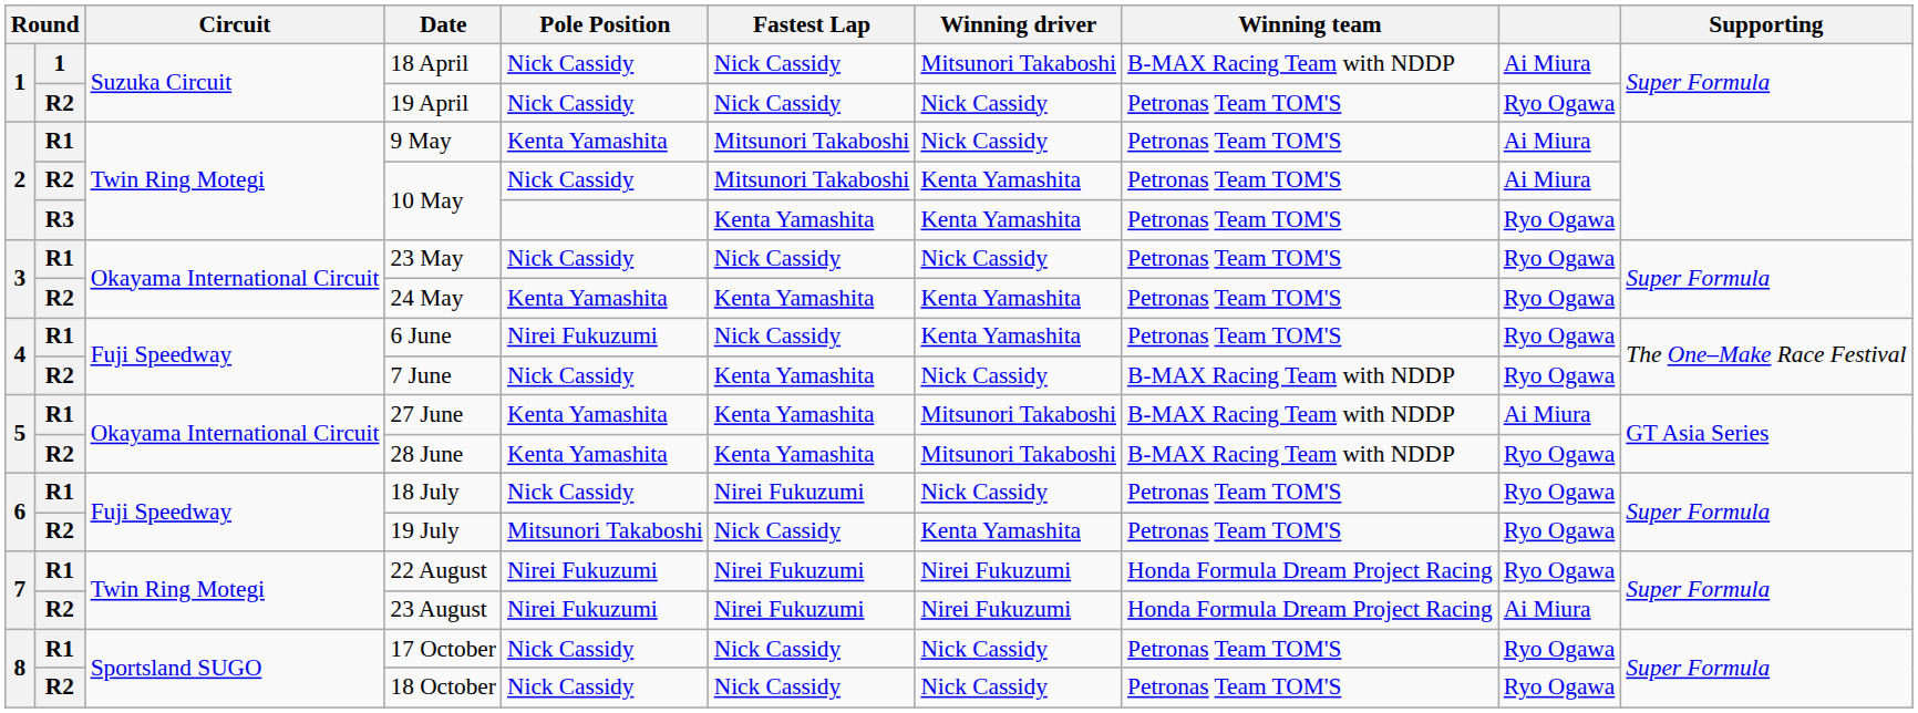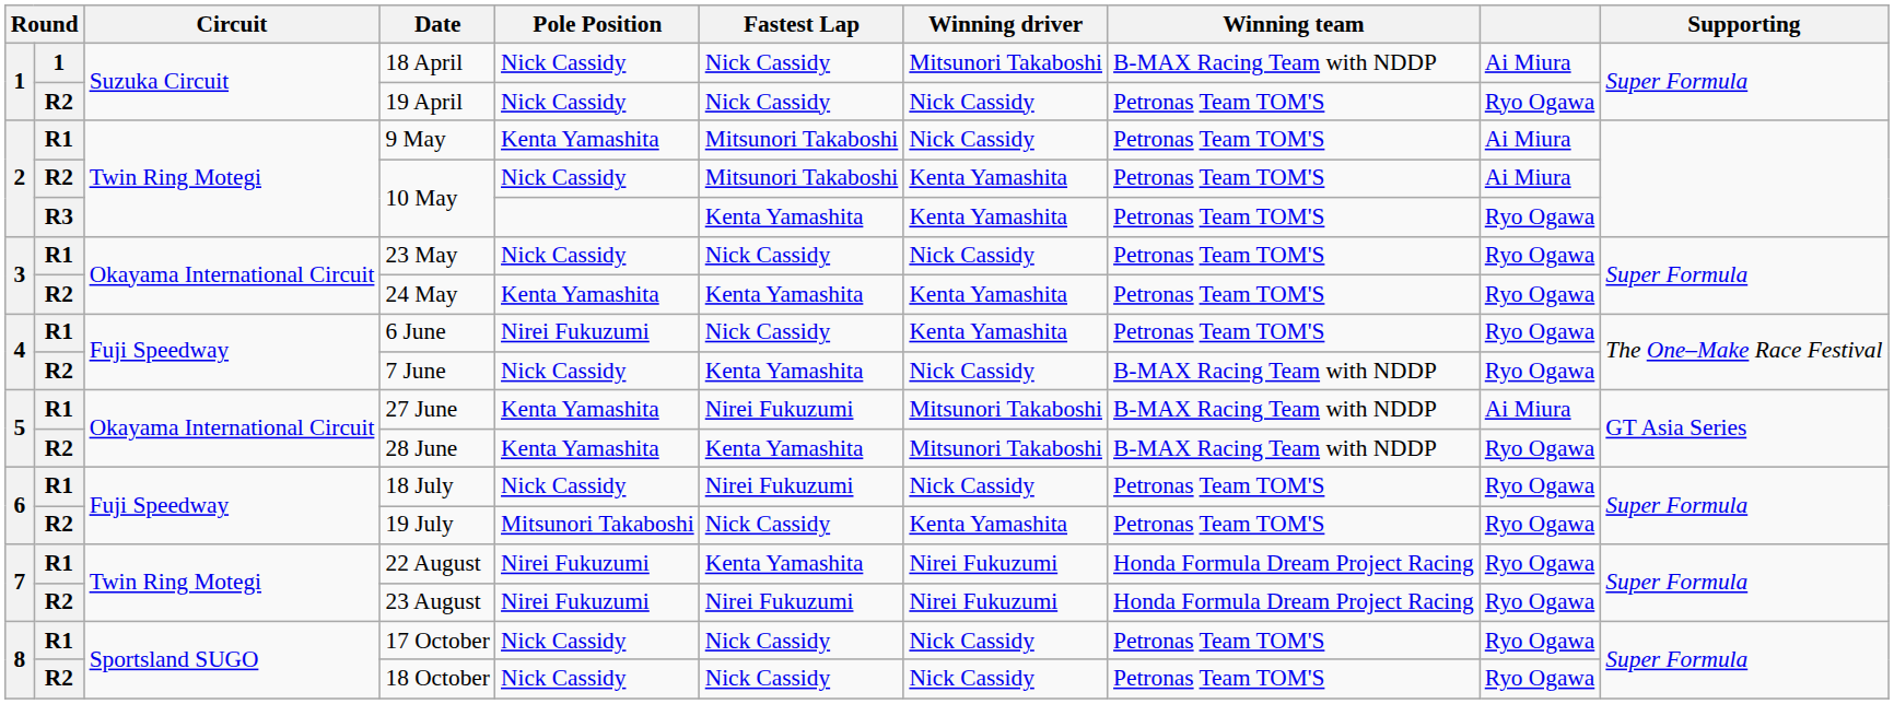 <table class="wikitable" style="font-size: 85%;">
 <tr>
 <th colspan=2>Round</th>
 <th>Circuit</th>
 <th>Date</th>
 <th>Pole Position</th>
 <th>Fastest Lap</th>
 <th>Winning driver</th>
 <th>Winning team</th>
 <th></th>
 <th>Supporting</th>
 </tr>
 <tr>
 <th rowspan=2>1</th>
 <th>1</th>
 <td rowspan=2><a href='#'>Suzuka Circuit</a></td>
 <td>18 April</td>
 <td> <a href='#'>Nick Cassidy</a></td>
 <td> <a href='#'>Nick Cassidy</a></td>
 <td> <a href='#'>Mitsunori Takaboshi</a></td>
 <td><a href='#'>B-MAX Racing Team</a> with NDDP</td>
 <td> <a href='#'>Ai Miura</a></td>
 <td rowspan=2><em><a href='#'>Super Formula</a></em></td>
 </tr>
 <tr>
 <th>R2</th>
 <td>19 April</td>
 <td> <a href='#'>Nick Cassidy</a></td>
 <td> <a href='#'>Nick Cassidy</a></td>
 <td> <a href='#'>Nick Cassidy</a></td>
 <td><a href='#'>Petronas</a> <a href='#'>Team TOM'S</a></td>
 <td nowrap> <a href='#'>Ryo Ogawa</a></td>
 </tr>
 <tr>
 <th rowspan=3>2</th>
 <th>R1</th>
 <td rowspan=3><a href='#'>Twin Ring Motegi</a></td>
 <td>9 May</td>
 <td> <a href='#'>Kenta Yamashita</a></td>
 <td> <a href='#'>Mitsunori Takaboshi</a></td>
 <td> <a href='#'>Nick Cassidy</a></td>
 <td><a href='#'>Petronas</a> <a href='#'>Team TOM'S</a></td>
 <td> <a href='#'>Ai Miura</a></td>
 <td rowspan=3></td>
 </tr>
 <tr>
 <th>R2</th>
 <td rowspan=2>10 May</td>
 <td> <a href='#'>Nick Cassidy</a></td>
 <td nowrap> <a href='#'>Mitsunori Takaboshi</a></td>
 <td nowrap> <a href='#'>Kenta Yamashita</a></td>
 <td nowrap><a href='#'>Petronas</a> <a href='#'>Team TOM'S</a></td>
 <td> <a href='#'>Ai Miura</a></td>
 </tr>
 <tr>
 <th>R3</th>
 <td></td>
 <td> <a href='#'>Kenta Yamashita</a></td>
 <td> <a href='#'>Kenta Yamashita</a></td>
 <td><a href='#'>Petronas</a> <a href='#'>Team TOM'S</a></td>
 <td> <a href='#'>Ryo Ogawa</a></td>
 </tr>
 <tr>
 <th rowspan=2>3</th>
 <th>R1</th>
 <td rowspan=2 nowrap><a href='#'>Okayama International Circuit</a></td>
 <td>23 May</td>
 <td> <a href='#'>Nick Cassidy</a></td>
 <td> <a href='#'>Nick Cassidy</a></td>
 <td> <a href='#'>Nick Cassidy</a></td>
 <td><a href='#'>Petronas</a> <a href='#'>Team TOM'S</a></td>
 <td> <a href='#'>Ryo Ogawa</a></td>
 <td rowspan=2><em><a href='#'>Super Formula</a></em></td>
 </tr>
 <tr>
 <th>R2</th>
 <td>24 May</td>
 <td> <a href='#'>Kenta Yamashita</a></td>
 <td> <a href='#'>Kenta Yamashita</a></td>
 <td> <a href='#'>Kenta Yamashita</a></td>
 <td><a href='#'>Petronas</a> <a href='#'>Team TOM'S</a></td>
 <td> <a href='#'>Ryo Ogawa</a></td>
 </tr>
 <tr>
 <th rowspan=2>4</th>
 <th>R1</th>
 <td rowspan=2><a href='#'>Fuji Speedway</a></td>
 <td>6 June</td>
 <td> <a href='#'>Nirei Fukuzumi</a></td>
 <td> <a href='#'>Nick Cassidy</a></td>
 <td> <a href='#'>Kenta Yamashita</a></td>
 <td><a href='#'>Petronas</a> <a href='#'>Team TOM'S</a></td>
 <td> <a href='#'>Ryo Ogawa</a></td>
 <td rowspan=2 nowrap><em>The <a href='#'>One–Make</a> Race Festival</em></td>
 </tr>
 <tr>
 <th>R2</th>
 <td>7 June</td>
 <td> <a href='#'>Nick Cassidy</a></td>
 <td> <a href='#'>Kenta Yamashita</a></td>
 <td> <a href='#'>Nick Cassidy</a></td>
 <td nowrap><a href='#'>B-MAX Racing Team</a> with NDDP</td>
 <td> <a href='#'>Ryo Ogawa</a></td>
 </tr>
 <tr>
 <th rowspan=2>5</th>
 <th>R1</th>
 <td rowspan=2><a href='#'>Okayama International Circuit</a></td>
 <td>27 June</td>
 <td> <a href='#'>Kenta Yamashita</a></td>
-<td> <a href='#'>Kenta Yamashita</a></td>
+<td> <a href='#'>Nirei Fukuzumi</a></td>
 <td nowrap> <a href='#'>Mitsunori Takaboshi</a></td>
 <td nowrap><a href='#'>B-MAX Racing Team</a> with NDDP</td>
 <td> <a href='#'>Ai Miura</a></td>
 <td rowspan=2><a href='#'>GT Asia Series</a></td>
 </tr>
 <tr>
 <th>R2</th>
 <td>28 June</td>
 <td> <a href='#'>Kenta Yamashita</a></td>
 <td> <a href='#'>Kenta Yamashita</a></td>
 <td> <a href='#'>Mitsunori Takaboshi</a></td>
 <td><a href='#'>B-MAX Racing Team</a> with NDDP</td>
 <td> <a href='#'>Ryo Ogawa</a></td>
 </tr>
 <tr>
 <th rowspan=2>6</th>
 <th>R1</th>
 <td rowspan=2><a href='#'>Fuji Speedway</a></td>
 <td>18 July</td>
 <td> <a href='#'>Nick Cassidy</a></td>
 <td> <a href='#'>Nirei Fukuzumi</a></td>
 <td> <a href='#'>Nick Cassidy</a></td>
 <td><a href='#'>Petronas</a> <a href='#'>Team TOM'S</a></td>
 <td> <a href='#'>Ryo Ogawa</a></td>
 <td rowspan=2><em><a href='#'>Super Formula</a></em></td>
 </tr>
 <tr>
 <th>R2</th>
 <td>19 July</td>
 <td nowrap> <a href='#'>Mitsunori Takaboshi</a></td>
 <td> <a href='#'>Nick Cassidy</a></td>
 <td> <a href='#'>Kenta Yamashita</a></td>
 <td><a href='#'>Petronas</a> <a href='#'>Team TOM'S</a></td>
 <td> <a href='#'>Ryo Ogawa</a></td>
 </tr>
 <tr>
 <th rowspan=2>7</th>
 <th>R1</th>
 <td rowspan=2><a href='#'>Twin Ring Motegi</a></td>
 <td>22 August</td>
 <td> <a href='#'>Nirei Fukuzumi</a></td>
-<td> <a href='#'>Nirei Fukuzumi</a></td>
+<td> <a href='#'>Kenta Yamashita</a></td>
 <td> <a href='#'>Nirei Fukuzumi</a></td>
 <td><a href='#'>Honda Formula Dream Project Racing</a></td>
 <td> <a href='#'>Ryo Ogawa</a></td>
 <td rowspan=2><em><a href='#'>Super Formula</a></em></td>
 </tr>
 <tr>
 <th>R2</th>
 <td>23 August</td>
 <td> <a href='#'>Nirei Fukuzumi</a></td>
 <td> <a href='#'>Nirei Fukuzumi</a></td>
 <td> <a href='#'>Nirei Fukuzumi</a></td>
 <td><a href='#'>Honda Formula Dream Project Racing</a></td>
-<td> <a href='#'>Ai Miura</a></td>
+<td> <a href='#'>Ryo Ogawa</a></td>
 </tr>
 <tr>
 <th rowspan=2>8</th>
 <th>R1</th>
 <td rowspan=2><a href='#'>Sportsland SUGO</a></td>
 <td>17 October</td>
 <td> <a href='#'>Nick Cassidy</a></td>
 <td> <a href='#'>Nick Cassidy</a></td>
 <td> <a href='#'>Nick Cassidy</a></td>
 <td><a href='#'>Petronas</a> <a href='#'>Team TOM'S</a></td>
 <td> <a href='#'>Ryo Ogawa</a></td>
 <td rowspan=2><em><a href='#'>Super Formula</a></em></td>
 </tr>
 <tr>
 <th>R2</th>
 <td nowrap>18 October</td>
 <td> <a href='#'>Nick Cassidy</a></td>
 <td> <a href='#'>Nick Cassidy</a></td>
 <td> <a href='#'>Nick Cassidy</a></td>
 <td><a href='#'>Petronas</a> <a href='#'>Team TOM'S</a></td>
 <td> <a href='#'>Ryo Ogawa</a></td>
 </tr>
 </table>
